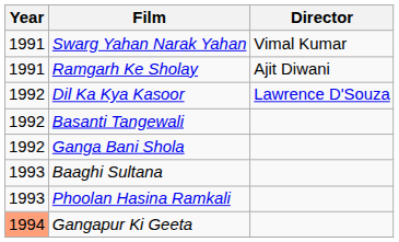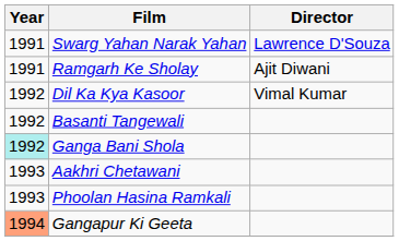 <table class="wikitable">
 <tr>
 <th>Year</th>
 <th>Film</th>
 <th>Director</th>
 </tr>
 <tr>
 <td>1991</td>
 <td><em><a href='#'>Swarg Yahan Narak Yahan</a></em></td>
-<td>Vimal Kumar</td>
+<td><a href='#'>Lawrence D'Souza</a></td>
 </tr>
 <tr>
 <td>1991</td>
 <td><em><a href='#'>Ramgarh Ke Sholay</a></em></td>
 <td>Ajit Diwani</td>
 </tr>
 <tr>
 <td>1992</td>
 <td><em><a href='#'>Dil Ka Kya Kasoor</a></em></td>
-<td><a href='#'>Lawrence D'Souza</a></td>
+<td>Vimal Kumar</td>
 </tr>
 <tr>
 <td>1992</td>
 <td><em><a href='#'>Basanti Tangewali</a></em></td>
 <td></td>
 </tr>
 <tr>
-<td>1992</td>
+<td style="background: paleturquoise;">1992</td>
 <td><em><a href='#'>Ganga Bani Shola</a></em></td>
 <td></td>
 </tr>
 <tr>
 <td>1993</td>
-<td><em>Baaghi Sultana</em></td>
+<td><em><a href='#'>Aakhri Chetawani</a></em></td>
 <td></td>
 </tr>
 <tr>
 <td>1993</td>
 <td><em><a href='#'>Phoolan Hasina Ramkali</a></em></td>
 <td></td>
 </tr>
 <tr>
 <td style="background: lightsalmon;">1994</td>
 <td><em>Gangapur Ki Geeta</em></td>
 <td></td>
 </tr>
 <tr>
 </tr>
 </table>
